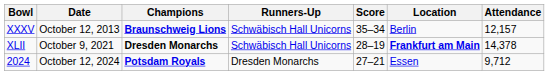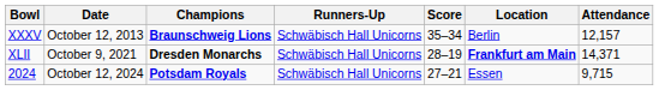 <table class="wikitable">
 <tr>
 <th>Bowl</th>
 <th>Date</th>
 <th>Champions</th>
 <th>Runners-Up</th>
 <th>Score</th>
 <th>Location</th>
 <th>Attendance</th>
 </tr>
 <tr>
 <td><a href='#'>XXXV</a></td>
 <td>October 12, 2013</td>
 <td><strong><a href='#'>Braunschweig Lions</a></strong></td>
 <td><a href='#'>Schwäbisch Hall Unicorns</a></td>
 <td>35–34</td>
 <td><a href='#'>Berlin</a></td>
 <td>12,157</td>
 </tr>
 <tr>
 <td><a href='#'>XLII</a></td>
 <td>October 9, 2021</td>
 <td><strong>Dresden Monarchs</strong></td>
 <td><a href='#'>Schwäbisch Hall Unicorns</a></td>
 <td>28–19</td>
 <td><strong><a href='#'>Frankfurt am Main</a></strong></td>
-<td>14,378</td>
+<td>14,371</td>
 </tr>
 <tr>
 <td><a href='#'>2024</a></td>
 <td>October 12, 2024</td>
 <td><strong><a href='#'>Potsdam Royals</a></strong></td>
-<td>Dresden Monarchs</td>
+<td><a href='#'>Schwäbisch Hall Unicorns</a></td>
 <td>27–21</td>
 <td><a href='#'>Essen</a></td>
-<td>9,712</td>
+<td>9,715</td>
 </tr>
 </table>
